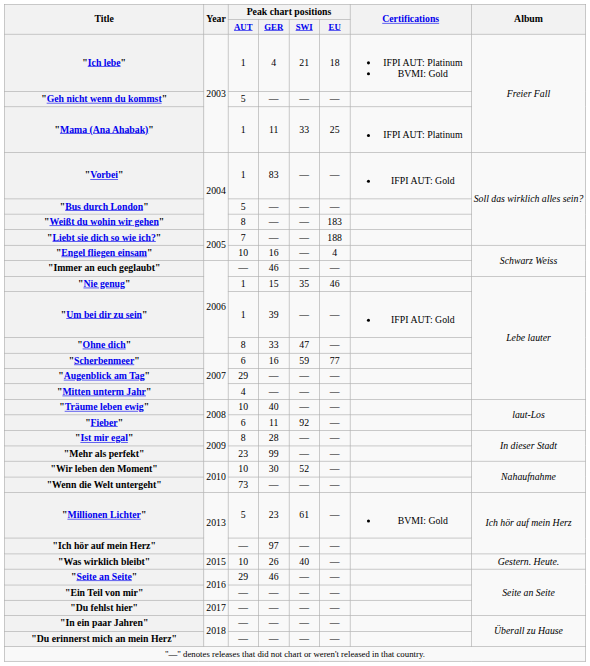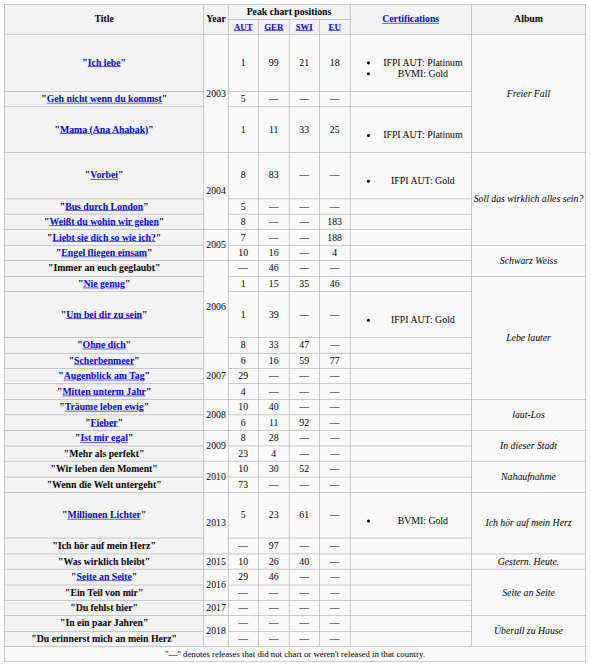 <table class="wikitable plainrowheaders" style="text-align:center;" border="1">
 <tr>
 <th scope="col" rowspan="2" style="width:20em;">Title</th>
 <th scope="col" rowspan="2">Year</th>
 <th scope="col" colspan="4">Peak chart positions</th>
 <th scope="col" rowspan="2" style="width:12em;"><a href='#'>Certifications</a></th>
 <th scope="col" rowspan="2">Album</th>
 </tr>
 <tr>
 <th scope="col" style="width:3em;font-size:90%;"><a href='#'>AUT</a><br></th>
 <th scope="col" style="width:3em;font-size:90%;"><a href='#'>GER</a><br></th>
 <th scope="col" style="width:3em;font-size:90%;"><a href='#'>SWI</a><br></th>
 <th scope="col" style="width:3em;font-size:90%;"><a href='#'>EU</a><br></th>
 </tr>
 <tr>
 <th scope="row">"<a href='#'>Ich lebe</a>"</th>
 <td rowspan="3">2003</td>
 <td>1</td>
-<td>4</td>
+<td>99</td>
 <td>21</td>
 <td>18</td>
 <td><br><ul><li>IFPI AUT: Platinum</li><li>BVMI: Gold</li></ul></td>
 <td rowspan="3"><em>Freier Fall</em></td>
 </tr>
 <tr>
 <th scope="row">"<a href='#'>Geh nicht wenn du kommst</a>"</th>
 <td>5</td>
 <td>—</td>
 <td>—</td>
 <td>—</td>
 <td></td>
 </tr>
 <tr>
 <th scope="row">"<a href='#'>Mama (Ana Ahabak)</a>"</th>
 <td>1</td>
 <td>11</td>
 <td>33</td>
 <td>25</td>
 <td><br><ul><li>IFPI AUT: Platinum</li></ul></td>
 </tr>
 <tr>
 <th scope="row">"<a href='#'>Vorbei</a>"</th>
 <td rowspan="3">2004</td>
-<td>1</td>
+<td>8</td>
 <td>83</td>
 <td>—</td>
 <td>—</td>
 <td><br><ul><li>IFPI AUT: Gold</li></ul></td>
 <td rowspan="4"><em>Soll das wirklich alles sein?</em></td>
 </tr>
 <tr>
 <th scope="row">"<a href='#'>Bus durch London</a>"</th>
 <td>5</td>
 <td>—</td>
 <td>—</td>
 <td>—</td>
 <td></td>
 </tr>
 <tr>
 <th scope="row">"<a href='#'>Weißt du wohin wir gehen</a>"</th>
 <td>8</td>
 <td>—</td>
 <td>—</td>
 <td>183</td>
 <td></td>
 </tr>
 <tr>
 <th scope="row">"<a href='#'>Liebt sie dich so wie ich?</a>"</th>
 <td rowspan="2">2005</td>
 <td>7</td>
 <td>—</td>
 <td>—</td>
 <td>188</td>
 <td></td>
 </tr>
 <tr>
 <th scope="row">"<a href='#'>Engel fliegen einsam</a>"</th>
 <td>10</td>
 <td>16</td>
 <td>—</td>
 <td>4</td>
 <td></td>
 <td rowspan="2"><em>Schwarz Weiss</em></td>
 </tr>
 <tr>
 <th scope="row">"Immer an euch geglaubt"</th>
 <td rowspan="4">2006</td>
 <td>—</td>
 <td>46</td>
 <td>—</td>
 <td>—</td>
 <td></td>
 </tr>
 <tr>
 <th scope="row">"<a href='#'>Nie genug</a>"</th>
 <td>1</td>
 <td>15</td>
 <td>35</td>
 <td>46</td>
 <td></td>
 <td rowspan="6"><em>Lebe lauter</em></td>
 </tr>
 <tr>
 <th scope="row">"<a href='#'>Um bei dir zu sein</a>"</th>
 <td>1</td>
 <td>39</td>
 <td>—</td>
 <td>—</td>
 <td><br><ul><li>IFPI AUT: Gold</li></ul></td>
 </tr>
 <tr>
 <th scope="row">"<a href='#'>Ohne dich</a>"</th>
 <td>8</td>
 <td>33</td>
 <td>47</td>
 <td>—</td>
 <td></td>
 </tr>
 <tr>
 <th scope="row">"<a href='#'>Scherbenmeer</a>"</th>
 <td rowspan="3">2007</td>
 <td>6</td>
 <td>16</td>
 <td>59</td>
 <td>77</td>
 <td></td>
 </tr>
 <tr>
 <th scope="row">"<a href='#'>Augenblick am Tag</a>"</th>
 <td>29</td>
 <td>—</td>
 <td>—</td>
 <td>—</td>
 <td></td>
 </tr>
 <tr>
 <th scope="row">"<a href='#'>Mitten unterm Jahr</a>"</th>
 <td>4</td>
 <td>—</td>
 <td>—</td>
 <td>—</td>
 <td></td>
 </tr>
 <tr>
 <th scope="row">"<a href='#'>Träume leben ewig</a>"</th>
 <td rowspan="2">2008</td>
 <td>10</td>
 <td>40</td>
 <td>—</td>
 <td>—</td>
 <td></td>
 <td rowspan="2"><em>laut-Los</em></td>
 </tr>
 <tr>
 <th scope="row">"<a href='#'>Fieber</a>"</th>
 <td>6</td>
 <td>11</td>
 <td>92</td>
 <td>—</td>
 <td></td>
 </tr>
 <tr>
 <th scope="row">"<a href='#'>Ist mir egal</a>"</th>
 <td rowspan="2">2009</td>
 <td>8</td>
 <td>28</td>
 <td>—</td>
 <td>—</td>
 <td></td>
 <td rowspan="2"><em>In dieser Stadt</em></td>
 </tr>
 <tr>
 <th scope="row">"Mehr als perfekt"</th>
 <td>23</td>
-<td>99</td>
+<td>4</td>
 <td>—</td>
 <td>—</td>
 <td></td>
 </tr>
 <tr>
 <th scope="row">"Wir leben den Moment"</th>
 <td rowspan="2">2010</td>
 <td>10</td>
 <td>30</td>
 <td>52</td>
 <td>—</td>
 <td></td>
 <td rowspan="2"><em>Nahaufnahme</em></td>
 </tr>
 <tr>
 <th scope="row">"Wenn die Welt untergeht"</th>
 <td>73</td>
 <td>—</td>
 <td>—</td>
 <td>—</td>
 <td></td>
 </tr>
 <tr>
 <th scope="row">"<a href='#'>Millionen Lichter</a>"</th>
 <td rowspan="2">2013</td>
 <td>5</td>
 <td>23</td>
 <td>61</td>
 <td>—</td>
 <td><br><ul><li>BVMI: Gold</li></ul></td>
 <td rowspan="2"><em>Ich hör auf mein Herz</em></td>
 </tr>
 <tr>
 <th scope="row">"Ich hör auf mein Herz"</th>
 <td>—</td>
 <td>97</td>
 <td>—</td>
 <td>—</td>
 <td></td>
 </tr>
 <tr>
 <th scope="row">"Was wirklich bleibt"</th>
 <td>2015</td>
 <td>10</td>
 <td>26</td>
 <td>40</td>
 <td>—</td>
 <td></td>
 <td><em>Gestern. Heute.</em></td>
 </tr>
 <tr>
 <th scope="row">"<a href='#'>Seite an Seite</a>"</th>
 <td rowspan="2">2016</td>
 <td>29</td>
 <td>46</td>
 <td>—</td>
 <td>—</td>
 <td></td>
 <td rowspan="3"><em>Seite an Seite</em></td>
 </tr>
 <tr>
 <th scope="row">"Ein Teil von mir"</th>
 <td>—</td>
 <td>—</td>
 <td>—</td>
 <td>—</td>
 <td></td>
 </tr>
 <tr>
 <th scope="row">"Du fehlst hier"</th>
 <td>2017</td>
 <td>—</td>
 <td>—</td>
 <td>—</td>
 <td>—</td>
 <td></td>
 </tr>
 <tr>
 <th scope="row">"In ein paar Jahren"</th>
 <td rowspan="2">2018</td>
 <td>—</td>
 <td>—</td>
 <td>—</td>
 <td>—</td>
 <td></td>
 <td rowspan="2"><em>Überall zu Hause</em></td>
 </tr>
 <tr>
 <th scope="row">"Du erinnerst mich an mein Herz"</th>
 <td>—</td>
 <td>—</td>
 <td>—</td>
 <td>—</td>
 <td></td>
 </tr>
 <tr>
 <td colspan="9" style="font-size:90%">"—" denotes releases that did not chart or weren't released in that country.</td>
 </tr>
 </table>
